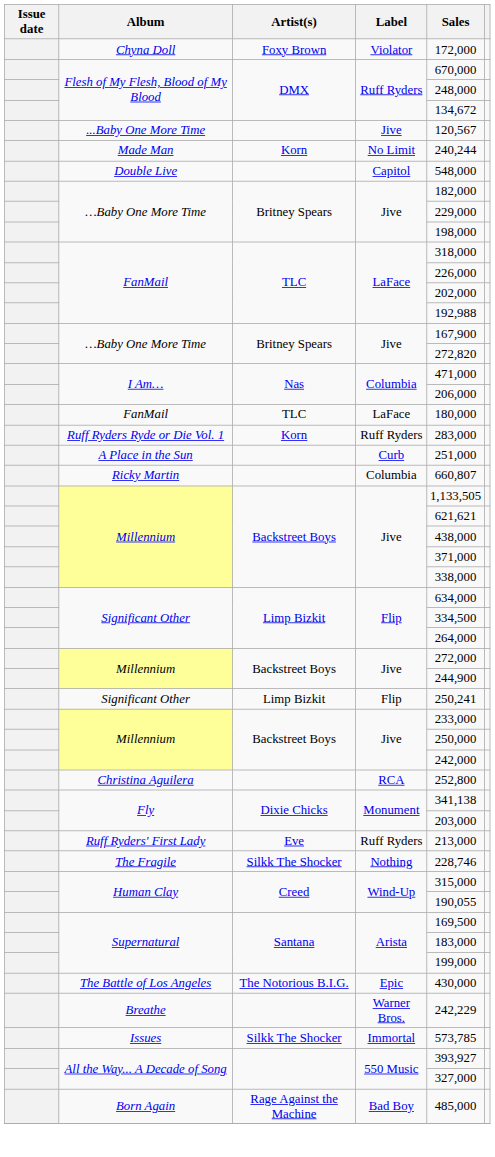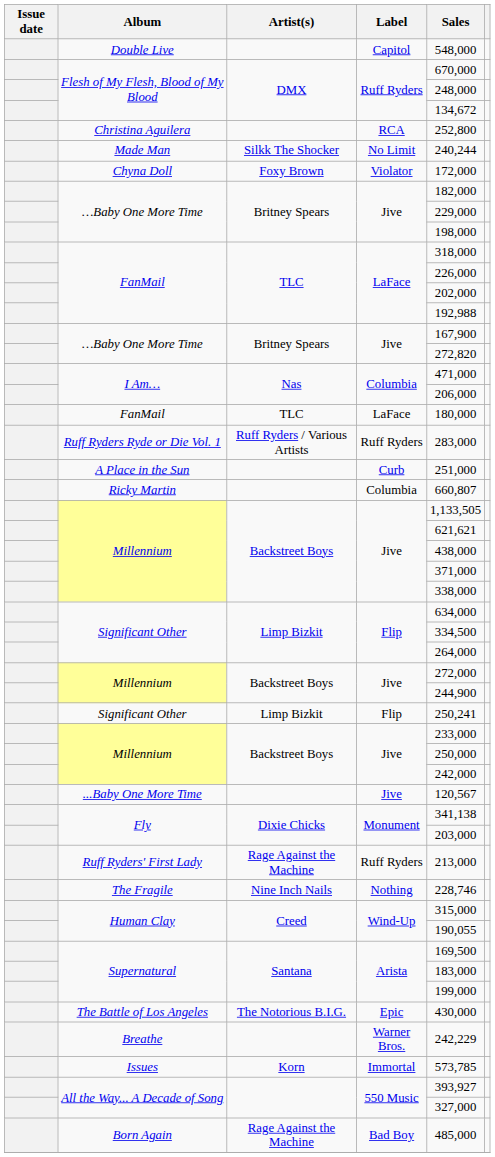 <table class="wikitable sortable plainrowheaders" style="text-align: center">
 <tr>
 <th scope=col>Issue date</th>
 <th scope=col>Album</th>
 <th scope=col>Artist(s)</th>
 <th scope=col>Label</th>
 <th scope=col>Sales</th>
 <th scope=col class="unsortable"></th>
 </tr>
 <tr>
 <th scope="row"></th>
-<td style="text-align: center;"><em><a href='#'>Chyna Doll</a></em></td>
-<td style="text-align: center;"><a href='#'>Foxy Brown</a></td>
-<td style="text-align: center;"><a href='#'>Violator</a></td>
-<td style="text-align: center;">172,000</td>
+<td style="text-align: center;"><em><a href='#'>Double Live</a></em></td>
+<td style="text-align: center;"></td>
+<td style="text-align: center;"><a href='#'>Capitol</a></td>
+<td style="text-align: center;">548,000</td>
 <td></td>
 </tr>
 <tr>
 <th scope="row"></th>
 <td style="text-align: center;" rowspan=3><em><a href='#'>Flesh of My Flesh, Blood of My Blood</a></em></td>
 <td style="text-align: center;" rowspan=3><a href='#'>DMX</a></td>
 <td style="text-align: center;" rowspan=3><a href='#'>Ruff Ryders</a></td>
 <td style="text-align: center;">670,000</td>
 <td></td>
 </tr>
 <tr>
 <th scope="row"></th>
 <td style="text-align: center;">248,000</td>
 <td></td>
 </tr>
 <tr>
 <th scope="row"></th>
 <td style="text-align: center;">134,672</td>
 <td></td>
 </tr>
 <tr>
 <th scope="row"></th>
-<td style="text-align: center;"><em><a href='#'>...Baby One More Time</a></em></td>
+<td style="text-align: center;"><em><a href='#'>Christina Aguilera</a></em></td>
 <td style="text-align: center;"></td>
-<td style="text-align: center;"><a href='#'>Jive</a></td>
-<td style="text-align: center;">120,567</td>
+<td style="text-align: center;"><a href='#'>RCA</a></td>
+<td style="text-align: center;">252,800</td>
 <td></td>
 </tr>
 <tr>
 <th scope="row"></th>
 <td style="text-align: center;"><em><a href='#'>Made Man</a></em></td>
-<td style="text-align: center;"><a href='#'>Korn</a></td>
+<td style="text-align: center;"><a href='#'>Silkk The Shocker</a></td>
 <td style="text-align: center;"><a href='#'>No Limit</a></td>
 <td style="text-align: center;">240,244</td>
 <td></td>
 </tr>
 <tr>
 <th scope="row"></th>
-<td style="text-align: center;"><em><a href='#'>Double Live</a></em></td>
-<td style="text-align: center;"></td>
-<td style="text-align: center;"><a href='#'>Capitol</a></td>
-<td style="text-align: center;">548,000</td>
+<td style="text-align: center;"><em><a href='#'>Chyna Doll</a></em></td>
+<td style="text-align: center;"><a href='#'>Foxy Brown</a></td>
+<td style="text-align: center;"><a href='#'>Violator</a></td>
+<td style="text-align: center;">172,000</td>
 <td></td>
 </tr>
 <tr>
 <th scope="row"></th>
 <td style="text-align: center;" rowspan=3><em>…Baby One More Time</em></td>
 <td style="text-align: center;" rowspan=3 data-sort-value="Spears, Britney">Britney Spears</td>
 <td style="text-align: center;" rowspan=3>Jive</td>
 <td style="text-align: center;">182,000</td>
 <td></td>
 </tr>
 <tr>
 <th scope="row"></th>
 <td style="text-align: center;">229,000</td>
 <td></td>
 </tr>
 <tr>
 <th scope="row"></th>
 <td style="text-align: center;">198,000</td>
 <td></td>
 </tr>
 <tr>
 <th scope="row"></th>
 <td style="text-align: center;" rowspan=4><em><a href='#'>FanMail</a></em></td>
 <td style="text-align: center;" rowspan=4><a href='#'>TLC</a></td>
 <td style="text-align: center;" rowspan=4><a href='#'>LaFace</a></td>
 <td style="text-align: center;">318,000</td>
 <td></td>
 </tr>
 <tr>
 <th scope="row"></th>
 <td style="text-align: center;">226,000</td>
 <td></td>
 </tr>
 <tr>
 <th scope="row"></th>
 <td style="text-align: center;">202,000</td>
 <td></td>
 </tr>
 <tr>
 <th scope="row"></th>
 <td style="text-align: center;">192,988</td>
 <td></td>
 </tr>
 <tr>
 <th scope="row"></th>
 <td style="text-align: center;" rowspan=2><em>…Baby One More Time</em></td>
 <td style="text-align: center;" rowspan=2 data-sort-value="Spears, Britney">Britney Spears</td>
 <td style="text-align: center;" rowspan=2>Jive</td>
 <td style="text-align: center;">167,900</td>
 <td></td>
 </tr>
 <tr>
 <th scope="row"></th>
 <td style="text-align: center;">272,820</td>
 <td></td>
 </tr>
 <tr>
 <th scope="row"></th>
 <td style="text-align: center;" rowspan=2><em><a href='#'>I Am…</a></em></td>
 <td style="text-align: center;" rowspan=2><a href='#'>Nas</a></td>
 <td style="text-align: center;" rowspan=2><a href='#'>Columbia</a></td>
 <td style="text-align: center;">471,000</td>
 <td></td>
 </tr>
 <tr>
 <th scope="row"></th>
 <td style="text-align: center;">206,000</td>
 <td></td>
 </tr>
 <tr>
 <th scope="row"></th>
 <td style="text-align: center;"><em>FanMail</em></td>
 <td style="text-align: center;">TLC</td>
 <td style="text-align: center;">LaFace</td>
 <td style="text-align: center;">180,000</td>
 <td></td>
 </tr>
 <tr>
 <th scope="row"></th>
 <td style="text-align: center;"><em><a href='#'>Ruff Ryders Ryde or Die Vol. 1</a></em></td>
-<td style="text-align: center;"><a href='#'>Korn</a></td>
+<td style="text-align: center;"><a href='#'>Ruff Ryders</a> / Various Artists</td>
 <td style="text-align: center;">Ruff Ryders</td>
 <td style="text-align: center;">283,000</td>
 <td></td>
 </tr>
 <tr>
 <th scope="row"></th>
 <td style="text-align: center;"><em><a href='#'>A Place in the Sun</a></em></td>
 <td style="text-align: center;"></td>
 <td style="text-align: center;"><a href='#'>Curb</a></td>
 <td style="text-align: center;">251,000</td>
 <td></td>
 </tr>
 <tr>
 <th scope="row"></th>
 <td style="text-align: center;"><em><a href='#'>Ricky Martin</a></em></td>
 <td style="text-align: center;"></td>
 <td style="text-align: center;">Columbia</td>
 <td style="text-align: center;">660,807</td>
 <td></td>
 </tr>
 <tr>
 <th scope="row"></th>
 <td bgcolor=#FFFF99 style="text-align:center;" rowspan=5><em><a href='#'>Millennium</a></em> </td>
 <td style="text-align: center;" rowspan=5><a href='#'>Backstreet Boys</a></td>
 <td style="text-align: center;" rowspan=5>Jive</td>
 <td style="text-align: center;">1,133,505</td>
 <td></td>
 </tr>
 <tr>
 <th scope="row"></th>
 <td style="text-align: center;">621,621</td>
 <td></td>
 </tr>
 <tr>
 <th scope="row"></th>
 <td style="text-align: center;">438,000</td>
 <td></td>
 </tr>
 <tr>
 <th scope="row"></th>
 <td style="text-align: center;">371,000</td>
 <td></td>
 </tr>
 <tr>
 <th scope="row"></th>
 <td style="text-align: center;">338,000</td>
 <td></td>
 </tr>
 <tr>
 <th scope="row"></th>
 <td style="text-align: center;" rowspan=3><em><a href='#'>Significant Other</a></em></td>
 <td style="text-align: center;" rowspan=3><a href='#'>Limp Bizkit</a></td>
 <td style="text-align: center;" rowspan=3><a href='#'>Flip</a></td>
 <td style="text-align: center;">634,000</td>
 <td></td>
 </tr>
 <tr>
 <th scope="row"></th>
 <td style="text-align: center;">334,500</td>
 <td></td>
 </tr>
 <tr>
 <th scope="row"></th>
 <td style="text-align: center;">264,000</td>
 <td></td>
 </tr>
 <tr>
 <th scope="row"></th>
 <td bgcolor=#FFFF99 style="text-align:center;" rowspan=2><em>Millennium</em> </td>
 <td style="text-align: center;" rowspan=2>Backstreet Boys</td>
 <td style="text-align: center;" rowspan=2>Jive</td>
 <td style="text-align: center;">272,000</td>
 <td></td>
 </tr>
 <tr>
 <th scope="row"></th>
 <td style="text-align: center;">244,900</td>
 <td></td>
 </tr>
 <tr>
 <th scope="row"></th>
 <td style="text-align: center;"><em>Significant Other</em></td>
 <td style="text-align: center;">Limp Bizkit</td>
 <td style="text-align: center;">Flip</td>
 <td style="text-align: center;">250,241</td>
 <td></td>
 </tr>
 <tr>
 <th scope="row"></th>
 <td bgcolor=#FFFF99 style="text-align:center;" rowspan=3><em>Millennium</em> </td>
 <td style="text-align: center;" rowspan=3>Backstreet Boys</td>
 <td style="text-align: center;" rowspan=3>Jive</td>
 <td style="text-align: center;">233,000</td>
 <td></td>
 </tr>
 <tr>
 <th scope="row"></th>
 <td style="text-align: center;">250,000</td>
 <td></td>
 </tr>
 <tr>
 <th scope="row"></th>
 <td style="text-align: center;">242,000</td>
 <td></td>
 </tr>
 <tr>
 <th scope="row"></th>
-<td style="text-align: center;"><em><a href='#'>Christina Aguilera</a></em></td>
+<td style="text-align: center;"><em><a href='#'>...Baby One More Time</a></em></td>
 <td style="text-align: center;"></td>
-<td style="text-align: center;"><a href='#'>RCA</a></td>
-<td style="text-align: center;">252,800</td>
+<td style="text-align: center;"><a href='#'>Jive</a></td>
+<td style="text-align: center;">120,567</td>
 <td></td>
 </tr>
 <tr>
 <th scope="row"></th>
 <td style="text-align: center;" rowspan=2><em><a href='#'>Fly</a></em></td>
 <td style="text-align: center;" rowspan=2><a href='#'>Dixie Chicks</a></td>
 <td style="text-align: center;" rowspan=2><a href='#'>Monument</a></td>
 <td style="text-align: center;">341,138</td>
 <td></td>
 </tr>
 <tr>
 <th scope="row"></th>
 <td style="text-align: center;">203,000</td>
 <td></td>
 </tr>
 <tr>
 <th scope="row"></th>
 <td style="text-align: center;"><em><a href='#'>Ruff Ryders' First Lady</a></em></td>
-<td style="text-align: center;"><a href='#'>Eve</a></td>
+<td style="text-align: center;"><a href='#'>Rage Against the Machine</a></td>
 <td style="text-align: center;">Ruff Ryders</td>
 <td style="text-align: center;">213,000</td>
 <td></td>
 </tr>
 <tr>
 <th scope="row"></th>
 <td style="text-align: center;"><em><a href='#'>The Fragile</a></em></td>
-<td style="text-align: center;"><a href='#'>Silkk The Shocker</a></td>
+<td style="text-align: center;"><a href='#'>Nine Inch Nails</a></td>
 <td style="text-align: center;"><a href='#'>Nothing</a></td>
 <td style="text-align: center;">228,746</td>
 <td></td>
 </tr>
 <tr>
 <th scope="row"></th>
 <td style="text-align: center;" rowspan=2><em><a href='#'>Human Clay</a></em></td>
 <td style="text-align: center;" rowspan=2><a href='#'>Creed</a></td>
 <td style="text-align: center;" rowspan=2><a href='#'>Wind-Up</a></td>
 <td style="text-align: center;">315,000</td>
 <td></td>
 </tr>
 <tr>
 <th scope="row"></th>
 <td style="text-align: center;">190,055</td>
 <td></td>
 </tr>
 <tr>
 <th scope="row"></th>
 <td style="text-align: center;" rowspan=3><em><a href='#'>Supernatural</a></em></td>
 <td style="text-align: center;" rowspan=3><a href='#'>Santana</a></td>
 <td style="text-align: center;" rowspan=3><a href='#'>Arista</a></td>
 <td style="text-align: center;">169,500</td>
 <td></td>
 </tr>
 <tr>
 <th scope="row"></th>
 <td style="text-align: center;">183,000</td>
 <td></td>
 </tr>
 <tr>
 <th scope="row"></th>
 <td style="text-align: center;">199,000</td>
 <td></td>
 </tr>
 <tr>
 <th scope="row"></th>
 <td style="text-align: center;"><em><a href='#'>The Battle of Los Angeles</a></em></td>
 <td style="text-align: center;" data-sort-value="Notorious B.I.G., The"><a href='#'>The Notorious B.I.G.</a></td>
 <td style="text-align: center;"><a href='#'>Epic</a></td>
 <td style="text-align: center;">430,000</td>
 <td></td>
 </tr>
 <tr>
 <th scope="row"></th>
 <td style="text-align: center;"><em><a href='#'>Breathe</a></em></td>
 <td style="text-align: center;"></td>
 <td style="text-align: center;"><a href='#'>Warner Bros.</a></td>
 <td style="text-align: center;">242,229</td>
 <td></td>
 </tr>
 <tr>
 <th scope="row"></th>
 <td style="text-align: center;"><em><a href='#'>Issues</a></em></td>
-<td style="text-align: center;"><a href='#'>Silkk The Shocker</a></td>
+<td style="text-align: center;"><a href='#'>Korn</a></td>
 <td style="text-align: center;"><a href='#'>Immortal</a></td>
 <td style="text-align: center;">573,785</td>
 <td></td>
 </tr>
 <tr>
 <th scope="row"></th>
 <td style="text-align: center;" rowspan=2><em><a href='#'>All the Way... A Decade of Song</a></em></td>
 <td style="text-align: center;" rowspan=2></td>
 <td style="text-align: center;" rowspan=2><a href='#'>550 Music</a></td>
 <td style="text-align: center;">393,927</td>
 <td></td>
 </tr>
 <tr>
 <th scope="row"></th>
 <td style="text-align: center;">327,000</td>
 <td></td>
 </tr>
 <tr>
 <th scope="row"></th>
 <td style="text-align: center;"><em><a href='#'>Born Again</a></em></td>
 <td style="text-align: center;"><a href='#'>Rage Against the Machine</a></td>
 <td style="text-align: center;"><a href='#'>Bad Boy</a></td>
 <td style="text-align: center;">485,000</td>
 <td></td>
 </tr>
 <tr>
 </tr>
 </table>
